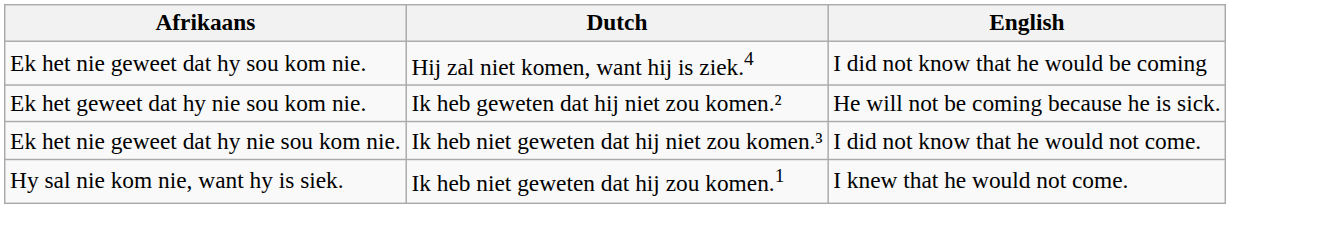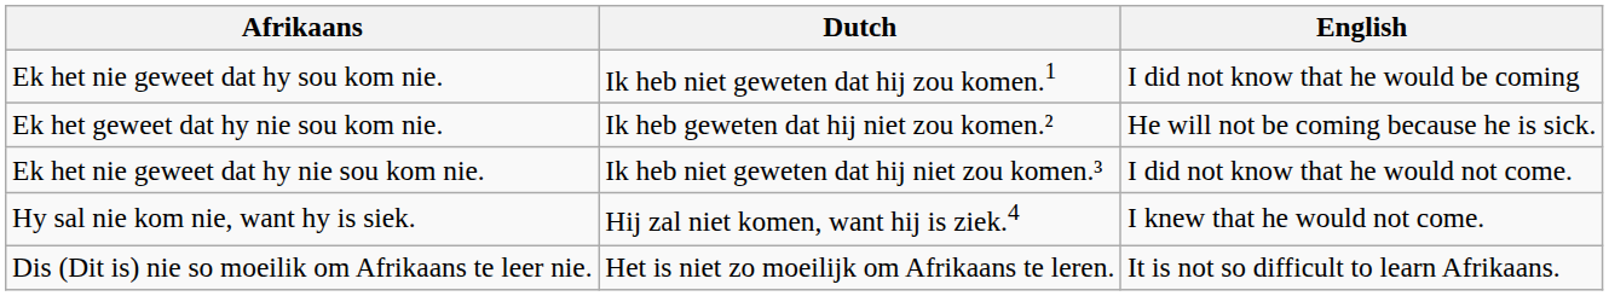 <table class="wikitable">
 <tr>
 <th>Afrikaans</th>
 <th>Dutch</th>
 <th>English</th>
 </tr>
 <tr>
 <td>Ek het nie geweet dat hy sou kom nie.</td>
-<td>Hĳ zal niet komen, want hĳ is ziek.<sup>4</sup></td>
+<td>Ik heb niet geweten dat hij zou komen.<sup>1</sup></td>
 <td>I did not know that he would be coming</td>
 </tr>
 <tr>
 <td>Ek het geweet dat hy nie sou kom nie.</td>
 <td>Ik heb geweten dat hĳ niet zou komen.²</td>
 <td>He will not be coming because he is sick.</td>
 </tr>
 <tr>
 <td>Ek het nie geweet dat hy nie sou kom nie.</td>
 <td>Ik heb niet geweten dat hĳ niet zou komen.³</td>
 <td>I did not know that he would not come.</td>
 </tr>
 <tr>
 <td>Hy sal nie kom nie, want hy is siek.</td>
-<td>Ik heb niet geweten dat hij zou komen.<sup>1</sup></td>
+<td>Hĳ zal niet komen, want hĳ is ziek.<sup>4</sup></td>
 <td>I knew that he would not come.</td>
 </tr>
+<tr>
+<td>Dis (Dit is) nie so moeilik om Afrikaans te leer nie.</td>
+<td>Het is niet zo moeilĳk om Afrikaans te leren.</td>
+<td>It is not so difficult to learn Afrikaans.</td>
+</tr>
 </table>
